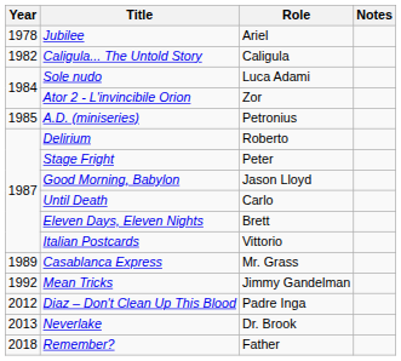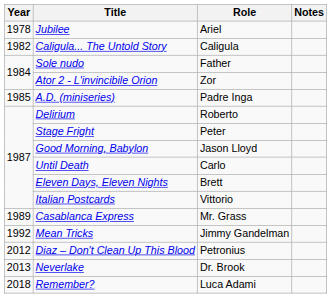 <table class="wikitable sortable">
 <tr>
 <th>Year</th>
 <th>Title</th>
 <th>Role</th>
 <th class="unsortable">Notes</th>
 </tr>
 <tr>
 <td>1978</td>
 <td><em><a href='#'>Jubilee</a></em></td>
 <td>Ariel</td>
 <td></td>
 </tr>
 <tr>
 <td>1982</td>
 <td><em><a href='#'>Caligula... The Untold Story</a></em></td>
 <td>Caligula</td>
 <td></td>
 </tr>
 <tr>
 <td rowspan=2>1984</td>
 <td><em><a href='#'>Sole nudo</a></em></td>
-<td>Luca Adami</td>
+<td>Father</td>
 <td></td>
 </tr>
 <tr>
 <td><em><a href='#'>Ator 2 - L'invincibile Orion</a></em></td>
 <td>Zor</td>
 <td></td>
 </tr>
 <tr>
 <td>1985</td>
 <td><em><a href='#'>A.D. (miniseries)</a></em></td>
-<td>Petronius</td>
+<td>Padre Inga</td>
 <td></td>
 </tr>
 <tr>
 <td rowspan=6>1987</td>
 <td><em><a href='#'>Delirium</a></em></td>
 <td>Roberto</td>
 <td></td>
 </tr>
 <tr>
 <td><em><a href='#'>Stage Fright</a></em></td>
 <td>Peter</td>
 <td></td>
 </tr>
 <tr>
 <td><em><a href='#'>Good Morning, Babylon</a></em></td>
 <td>Jason Lloyd</td>
 <td></td>
 </tr>
 <tr>
 <td><em><a href='#'>Until Death</a></em></td>
 <td>Carlo</td>
 <td></td>
 </tr>
 <tr>
 <td><em><a href='#'>Eleven Days, Eleven Nights</a></em></td>
 <td>Brett</td>
 <td></td>
 </tr>
 <tr>
 <td><em><a href='#'>Italian Postcards</a></em></td>
 <td>Vittorio</td>
 <td></td>
 </tr>
 <tr>
 <td>1989</td>
 <td><em><a href='#'>Casablanca Express</a></em></td>
 <td>Mr. Grass</td>
 <td></td>
 </tr>
 <tr>
 <td>1992</td>
 <td><em><a href='#'>Mean Tricks</a></em></td>
 <td>Jimmy Gandelman</td>
 <td></td>
 </tr>
 <tr>
 <td>2012</td>
 <td><em><a href='#'>Diaz – Don't Clean Up This Blood</a></em></td>
-<td>Padre Inga</td>
+<td>Petronius</td>
 <td></td>
 </tr>
 <tr>
 <td>2013</td>
 <td><em><a href='#'>Neverlake</a></em></td>
 <td>Dr. Brook</td>
 <td></td>
 </tr>
 <tr>
 <td>2018</td>
 <td><em><a href='#'>Remember?</a></em></td>
-<td>Father</td>
+<td>Luca Adami</td>
 <td></td>
 </tr>
 </table>
